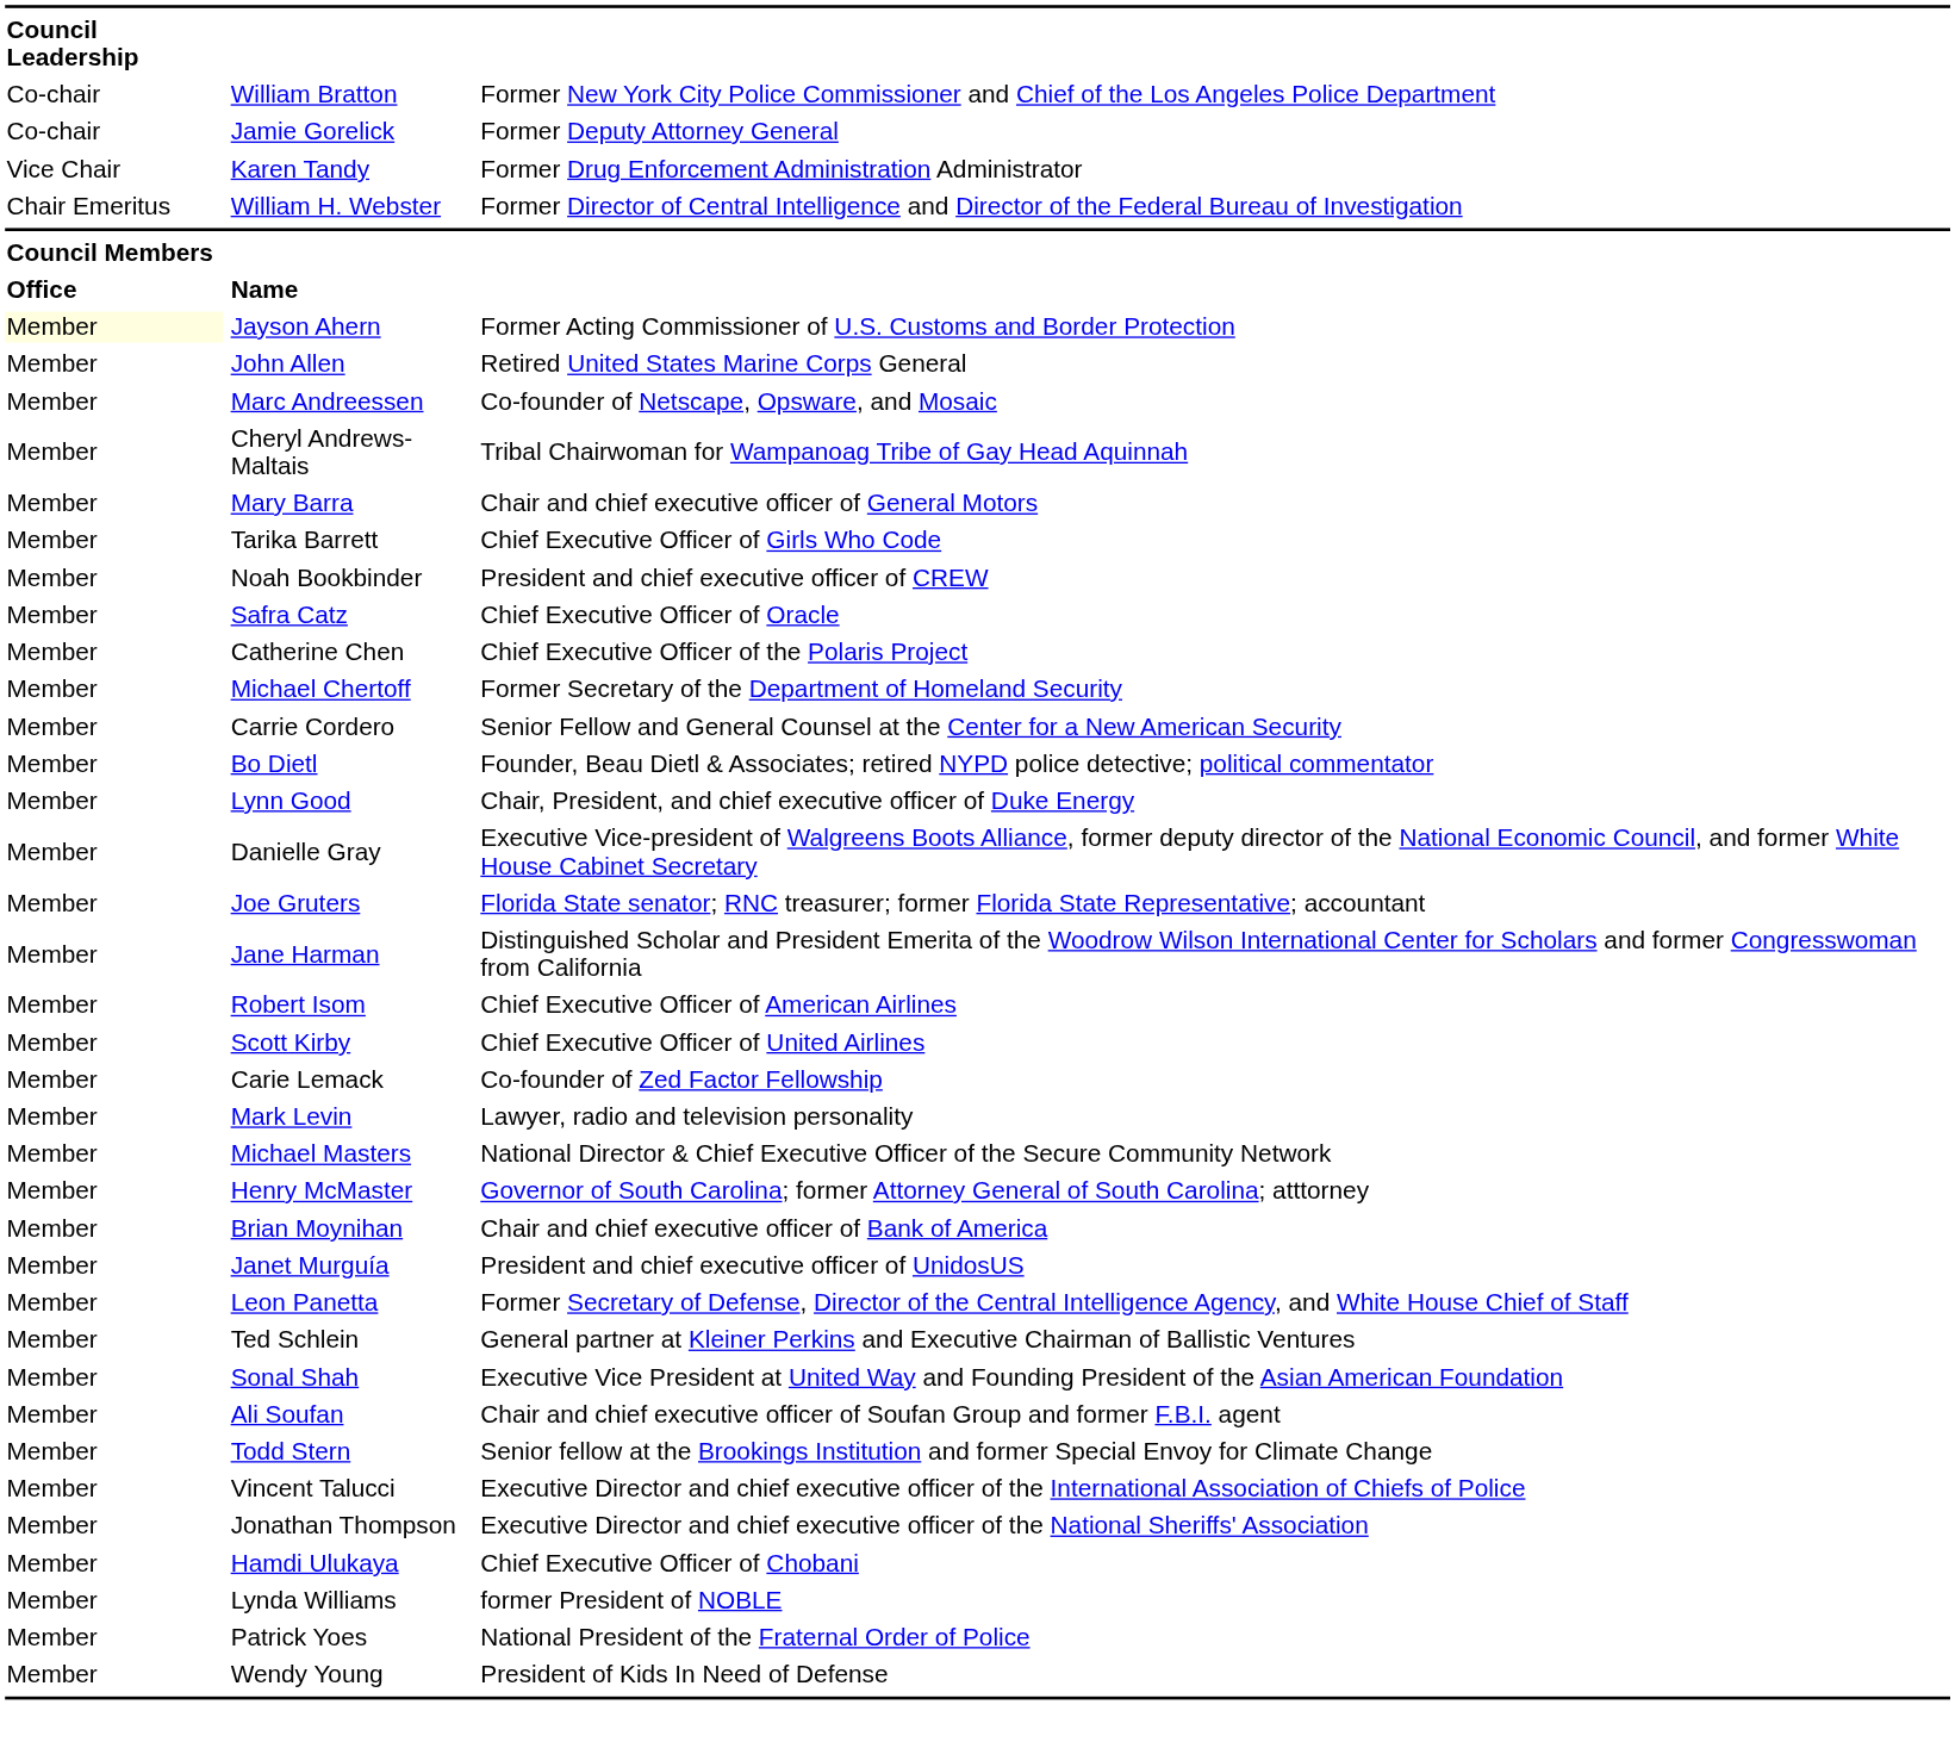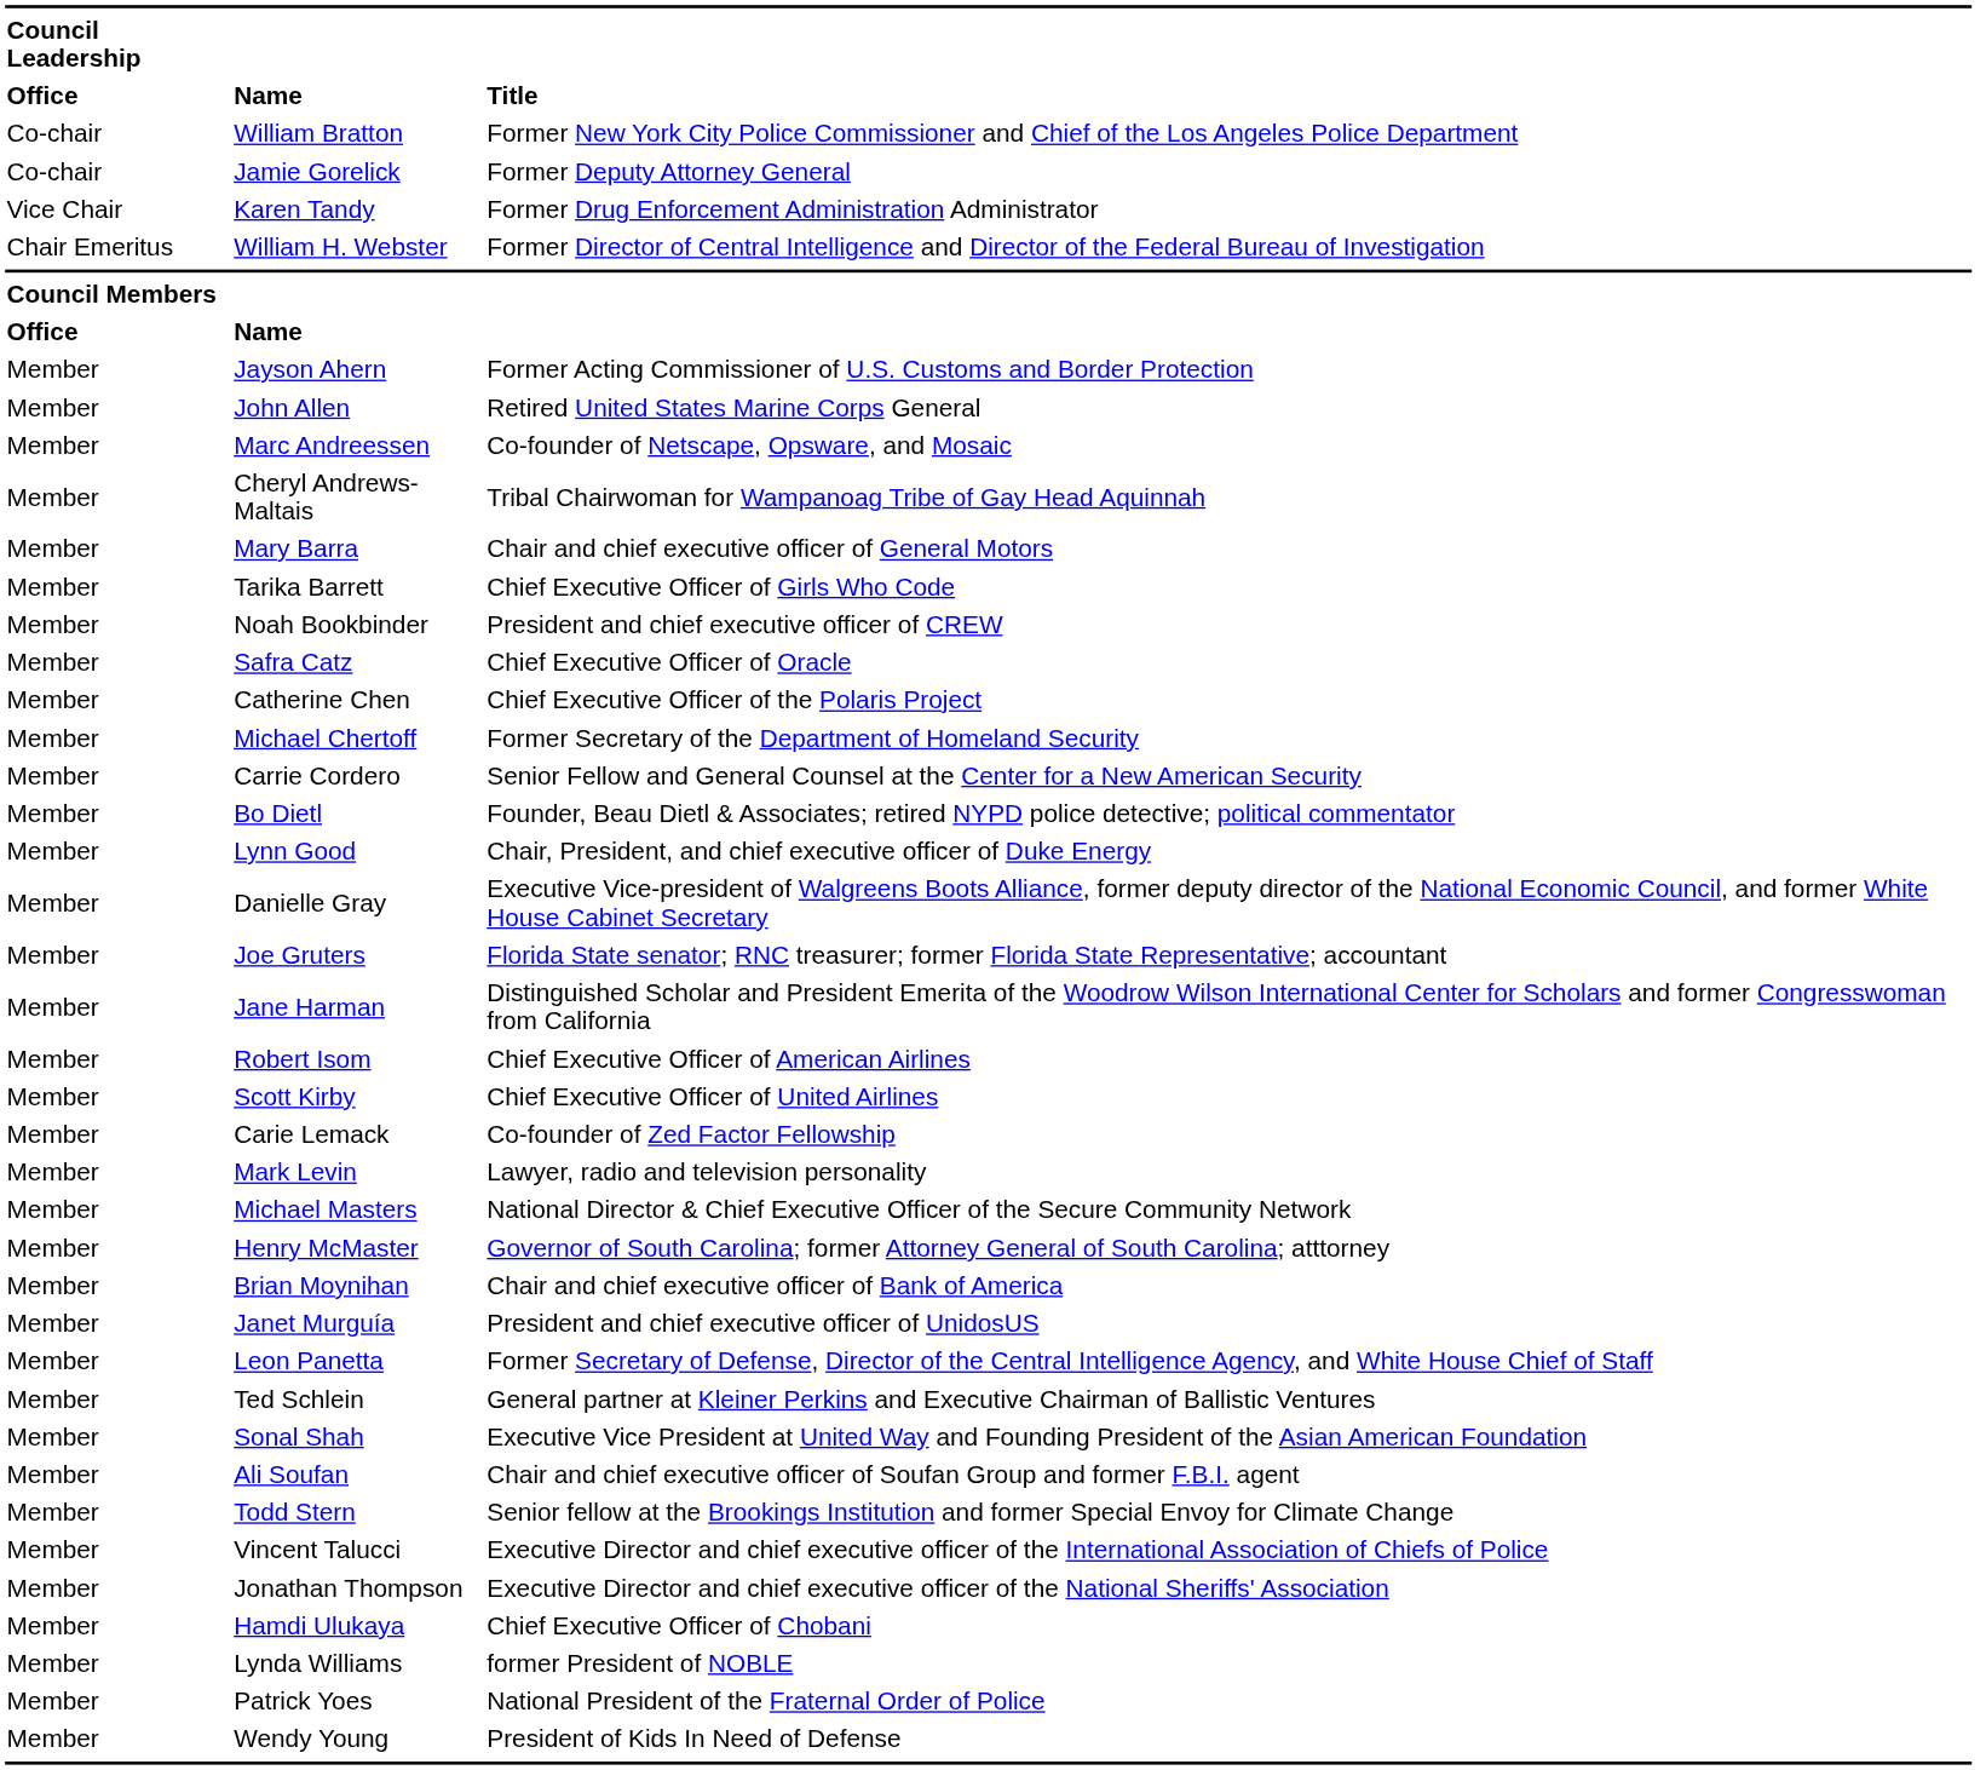 <table cellpadding="1" cellspacing="4">
 <tr>
 <th style="background:#000;" colspan="3"></th>
 </tr>
 <tr>
 <td align="left"><strong>Council Leadership</strong></td>
+</tr>
+<tr>
+<td align="left"><strong>Office</strong></td>
+<td align="left"><strong>Name</strong></td>
+<td align="left"><strong>Title</strong></td>
+<td></td>
 </tr>
 <tr>
 <td>Co-chair</td>
 <td><a href='#'>William Bratton</a></td>
 <td>Former <a href='#'>New York City Police Commissioner</a> and <a href='#'>Chief of the Los Angeles Police Department</a></td>
 </tr>
 <tr>
 <td>Co-chair</td>
 <td><a href='#'>Jamie Gorelick</a></td>
 <td>Former <a href='#'>Deputy Attorney General</a></td>
 </tr>
 <tr>
 <td>Vice Chair</td>
 <td><a href='#'>Karen Tandy</a></td>
 <td>Former <a href='#'>Drug Enforcement Administration</a> Administrator</td>
 </tr>
 <tr>
 <td>Chair Emeritus</td>
 <td><a href='#'>William H. Webster</a></td>
 <td>Former <a href='#'>Director of Central Intelligence</a> and <a href='#'>Director of the Federal Bureau of Investigation</a></td>
 </tr>
 <tr>
 <th style="background:#000;" colspan="3"></th>
 </tr>
 <tr>
 <td align="left"><strong>Council Members</strong></td>
 </tr>
 <tr>
 <td align="left"><strong>Office</strong></td>
 <td align="left"><strong>Name</strong></td>
 <td></td>
 </tr>
 <tr>
-<td style="background: lightyellow;">Member</td>
+<td>Member</td>
 <td><a href='#'>Jayson Ahern</a></td>
 <td>Former Acting Commissioner of <a href='#'>U.S. Customs and Border Protection</a></td>
 </tr>
 <tr>
 <td>Member</td>
 <td><a href='#'>John Allen</a></td>
 <td>Retired <a href='#'>United States Marine Corps</a> General</td>
 </tr>
 <tr>
 <td>Member</td>
 <td><a href='#'>Marc Andreessen</a></td>
 <td>Co-founder of <a href='#'>Netscape</a>, <a href='#'>Opsware</a>, and <a href='#'>Mosaic</a></td>
 </tr>
 <tr>
 <td>Member</td>
 <td>Cheryl Andrews-Maltais</td>
 <td>Tribal Chairwoman for <a href='#'>Wampanoag Tribe of Gay Head Aquinnah</a></td>
 </tr>
 <tr>
 <td>Member</td>
 <td><a href='#'>Mary Barra</a></td>
 <td>Chair and chief executive officer of <a href='#'>General Motors</a></td>
 </tr>
 <tr>
 <td>Member</td>
 <td>Tarika Barrett</td>
 <td>Chief Executive Officer of <a href='#'>Girls Who Code</a></td>
 </tr>
 <tr>
 <td>Member</td>
 <td>Noah Bookbinder</td>
 <td>President and chief executive officer of <a href='#'>CREW</a></td>
 </tr>
 <tr>
 <td>Member</td>
 <td><a href='#'>Safra Catz</a></td>
 <td>Chief Executive Officer of <a href='#'>Oracle</a></td>
 </tr>
 <tr>
 <td>Member</td>
 <td>Catherine Chen</td>
 <td>Chief Executive Officer of the <a href='#'>Polaris Project</a></td>
 </tr>
 <tr>
 <td>Member</td>
 <td><a href='#'>Michael Chertoff</a></td>
 <td>Former Secretary of the <a href='#'>Department of Homeland Security</a></td>
 </tr>
 <tr>
 <td>Member</td>
 <td>Carrie Cordero</td>
 <td>Senior Fellow and General Counsel at the <a href='#'>Center for a New American Security</a></td>
 </tr>
 <tr>
 <td>Member</td>
 <td><a href='#'>Bo Dietl</a></td>
 <td>Founder, Beau Dietl & Associates; retired <a href='#'>NYPD</a> police detective; <a href='#'>political commentator</a></td>
 </tr>
 <tr>
 <td>Member</td>
 <td><a href='#'>Lynn Good</a></td>
 <td>Chair, President, and chief executive officer of <a href='#'>Duke Energy</a></td>
 </tr>
 <tr>
 <td>Member</td>
 <td>Danielle Gray</td>
 <td>Executive Vice-president of <a href='#'>Walgreens Boots Alliance</a>, former deputy director of the <a href='#'>National Economic Council</a>, and former <a href='#'>White House Cabinet Secretary</a></td>
 </tr>
 <tr>
 <td>Member</td>
 <td><a href='#'>Joe Gruters</a></td>
 <td><a href='#'>Florida State senator</a>; <a href='#'>RNC</a> treasurer; former <a href='#'>Florida State Representative</a>; accountant </td>
 </tr>
 <tr>
 <td>Member</td>
 <td><a href='#'>Jane Harman</a></td>
 <td>Distinguished Scholar and President Emerita of the <a href='#'>Woodrow Wilson International Center for Scholars</a> and former <a href='#'>Congresswoman</a> from California</td>
 </tr>
 <tr>
 <td>Member</td>
 <td><a href='#'>Robert Isom</a></td>
 <td>Chief Executive Officer of <a href='#'>American Airlines</a></td>
 </tr>
 <tr>
 <td>Member</td>
 <td><a href='#'>Scott Kirby</a></td>
 <td>Chief Executive Officer of <a href='#'>United Airlines</a></td>
 </tr>
 <tr>
 <td>Member</td>
 <td>Carie Lemack</td>
 <td>Co-founder of <a href='#'>Zed Factor Fellowship</a></td>
 </tr>
 <tr>
 <td>Member</td>
 <td><a href='#'>Mark Levin</a></td>
 <td>Lawyer, radio and television personality</td>
 </tr>
 <tr>
 <td>Member</td>
 <td><a href='#'>Michael Masters</a></td>
 <td>National Director & Chief Executive Officer of the Secure Community Network</td>
 </tr>
 <tr>
 <td>Member</td>
 <td><a href='#'>Henry McMaster</a></td>
 <td><a href='#'>Governor of South Carolina</a>; former <a href='#'>Attorney General of South Carolina</a>; atttorney</td>
 </tr>
 <tr>
 <td>Member</td>
 <td><a href='#'>Brian Moynihan</a></td>
 <td>Chair and chief executive officer of <a href='#'>Bank of America</a></td>
 </tr>
 <tr>
 <td>Member</td>
 <td><a href='#'>Janet Murguía</a></td>
 <td>President and chief executive officer of <a href='#'>UnidosUS</a></td>
 </tr>
 <tr>
 <td>Member</td>
 <td><a href='#'>Leon Panetta</a></td>
 <td>Former <a href='#'>Secretary of Defense</a>, <a href='#'>Director of the Central Intelligence Agency</a>, and <a href='#'>White House Chief of Staff</a></td>
 </tr>
 <tr>
 <td>Member</td>
 <td>Ted Schlein</td>
 <td>General partner at <a href='#'>Kleiner Perkins</a> and Executive Chairman of Ballistic Ventures</td>
 </tr>
 <tr>
 <td>Member</td>
 <td><a href='#'>Sonal Shah</a></td>
 <td>Executive Vice President at <a href='#'>United Way</a> and Founding President of the <a href='#'>Asian American Foundation</a></td>
 </tr>
 <tr>
 <td>Member</td>
 <td><a href='#'>Ali Soufan</a></td>
 <td>Chair and chief executive officer of Soufan Group and former <a href='#'>F.B.I.</a> agent</td>
 </tr>
 <tr>
 <td>Member</td>
 <td><a href='#'>Todd Stern</a></td>
 <td>Senior fellow at the <a href='#'>Brookings Institution</a> and former Special Envoy for Climate Change</td>
 </tr>
 <tr>
 <td>Member</td>
 <td>Vincent Talucci</td>
 <td>Executive Director and chief executive officer of the <a href='#'>International Association of Chiefs of Police</a></td>
 </tr>
 <tr>
 <td>Member</td>
 <td>Jonathan Thompson</td>
 <td>Executive Director and chief executive officer of the <a href='#'>National Sheriffs' Association</a></td>
 </tr>
 <tr>
 <td>Member</td>
 <td><a href='#'>Hamdi Ulukaya</a></td>
 <td>Chief Executive Officer of <a href='#'>Chobani</a></td>
 </tr>
 <tr>
 <td>Member</td>
 <td>Lynda Williams</td>
 <td>former President of <a href='#'>NOBLE</a></td>
 </tr>
 <tr>
 <td>Member</td>
 <td>Patrick Yoes</td>
 <td>National President of the <a href='#'>Fraternal Order of Police</a></td>
 </tr>
 <tr>
 <td>Member</td>
 <td>Wendy Young</td>
 <td>President of Kids In Need of Defense</td>
 </tr>
 <tr>
 <th style="background:#000;" colspan="3"></th>
 </tr>
 </table>
